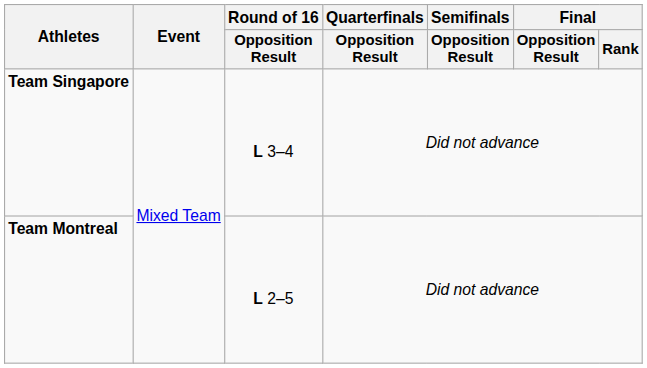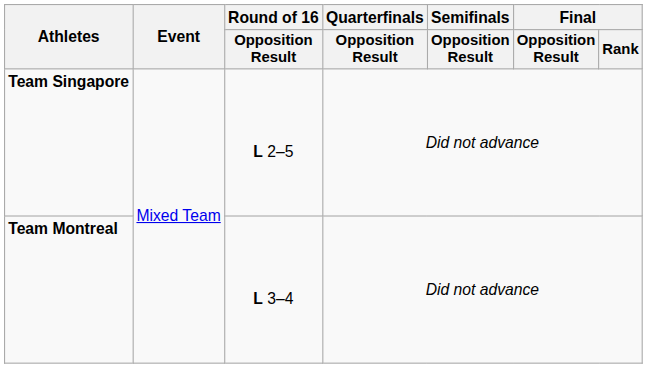 <table class="wikitable" style="font-size:90%">
 <tr>
 <th rowspan=2>Athletes</th>
 <th rowspan=2>Event</th>
 <th>Round of 16</th>
 <th>Quarterfinals</th>
 <th>Semifinals</th>
 <th colspan=2>Final</th>
 </tr>
 <tr style="font-size:95%">
 <th>Opposition<br>Result</th>
 <th>Opposition<br>Result</th>
 <th>Opposition<br>Result</th>
 <th>Opposition<br>Result</th>
 <th>Rank</th>
 </tr>
 <tr align=center>
 <td align=left><strong>Team Singapore</strong><br><br> <br><br><br><br><br><br></td>
 <td rowspan=2 align=left><a href='#'>Mixed Team</a></td>
-<td><br><strong>L</strong> 3–4</td>
+<td><br><strong>L</strong> 2–5</td>
 <td colspan=4><em>Did not advance</em></td>
 </tr>
 <tr align=center>
 <td align=left><strong>Team Montreal</strong><br><br> <br><br><br><br><br><br></td>
-<td><br><strong>L</strong> 2–5</td>
+<td><br><strong>L</strong> 3–4</td>
 <td colspan=4><em>Did not advance</em></td>
 </tr>
 </table>
